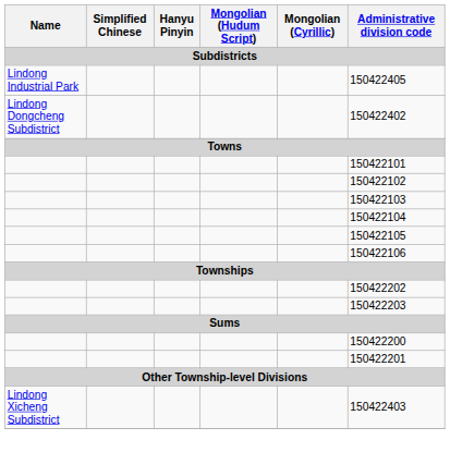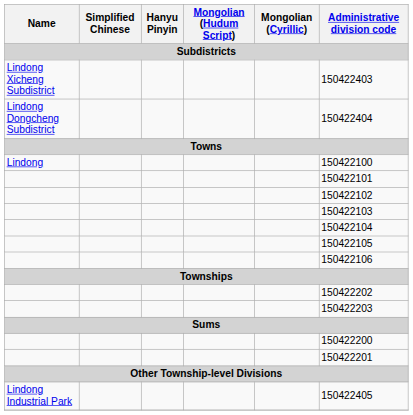 <table class="wikitable" align="center" style="width:50%; border="1">
 <tr>
 <th>Name</th>
 <th>Simplified Chinese</th>
 <th>Hanyu Pinyin</th>
 <th><a href='#'>Mongolian</a> (<a href='#'>Hudum Script</a>)</th>
 <th>Mongolian (<a href='#'>Cyrillic</a>)</th>
 <th><a href='#'>Administrative division code</a></th>
 </tr>
 <tr>
 <td colspan="6"  style="text-align:center; background:#d3d3d3;"><strong>Subdistricts</strong></td>
 </tr>
-<tr>
-<td><a href='#'>Lindong Industrial Park</a></td>
+<tr --------->
+<td><a href='#'>Lindong Xicheng Subdistrict</a></td>
 <td></td>
 <td></td>
 <td></td>
 <td></td>
-<td>150422405</td>
+<td>150422403</td>
 </tr>
 <tr>
 <td><a href='#'>Lindong Dongcheng Subdistrict</a></td>
 <td></td>
 <td></td>
 <td></td>
 <td></td>
-<td>150422402</td>
+<td>150422404</td>
 </tr>
 <tr>
 <td colspan="6"  style="text-align:center; background:#d3d3d3;"><strong>Towns</strong></td>
+</tr>
+<tr --------->
+<td><a href='#'>Lindong</a></td>
+<td></td>
+<td></td>
+<td></td>
+<td></td>
+<td>150422100</td>
 </tr>
 <tr>
 <td></td>
 <td></td>
 <td></td>
 <td></td>
 <td></td>
 <td>150422101</td>
 </tr>
 <tr>
 <td></td>
 <td></td>
 <td></td>
 <td></td>
 <td></td>
 <td>150422102</td>
 </tr>
 <tr>
 <td></td>
 <td></td>
 <td></td>
 <td></td>
 <td></td>
 <td>150422103</td>
 </tr>
 <tr>
 <td></td>
 <td></td>
 <td></td>
 <td></td>
 <td></td>
 <td>150422104</td>
 </tr>
 <tr>
 <td></td>
 <td></td>
 <td></td>
 <td></td>
 <td></td>
 <td>150422105</td>
 </tr>
 <tr>
 <td></td>
 <td></td>
 <td></td>
 <td></td>
 <td></td>
 <td>150422106</td>
 </tr>
 <tr>
 <td colspan="6"  style="text-align:center; background:#d3d3d3;"><strong>Townships</strong></td>
 </tr>
 <tr --------->
 <td></td>
 <td></td>
 <td></td>
 <td></td>
 <td></td>
 <td>150422202</td>
 </tr>
 <tr>
 <td></td>
 <td></td>
 <td></td>
 <td></td>
 <td></td>
 <td>150422203</td>
 </tr>
 <tr>
 <td colspan="6"  style="text-align:center; background:#d3d3d3;"><strong>Sums</strong></td>
 </tr>
 <tr --------->
 <td></td>
 <td></td>
 <td></td>
 <td></td>
 <td></td>
 <td>150422200</td>
 </tr>
 <tr>
 <td></td>
 <td></td>
 <td></td>
 <td></td>
 <td></td>
 <td>150422201</td>
 </tr>
 <tr>
 <td colspan="6"  style="text-align:center; background:#d3d3d3;"><strong>Other Township-level Divisions</strong></td>
 </tr>
-<tr --------->
-<td><a href='#'>Lindong Xicheng Subdistrict</a></td>
+<tr>
+<td><a href='#'>Lindong Industrial Park</a></td>
 <td></td>
 <td></td>
 <td></td>
 <td></td>
-<td>150422403</td>
+<td>150422405</td>
 </tr>
 <tr>
 </tr>
 </table>
